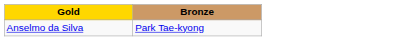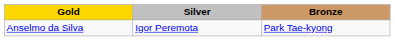 <table class="wikitable" style="text-align:left">
 <tr align="center">
 <td width=200 bgcolor=gold><strong>Gold</strong></td>
+<td width=200 bgcolor=silver><strong>Silver</strong></td>
 <td width=200 bgcolor=CC9966><strong>Bronze</strong></td>
 </tr>
 <tr>
 <td><a href='#'>Anselmo da Silva</a><br><em></em></td>
+<td><a href='#'>Igor Peremota</a><br><em></em></td>
 <td><a href='#'>Park Tae-kyong</a><br><em></em></td>
 </tr>
 </table>
